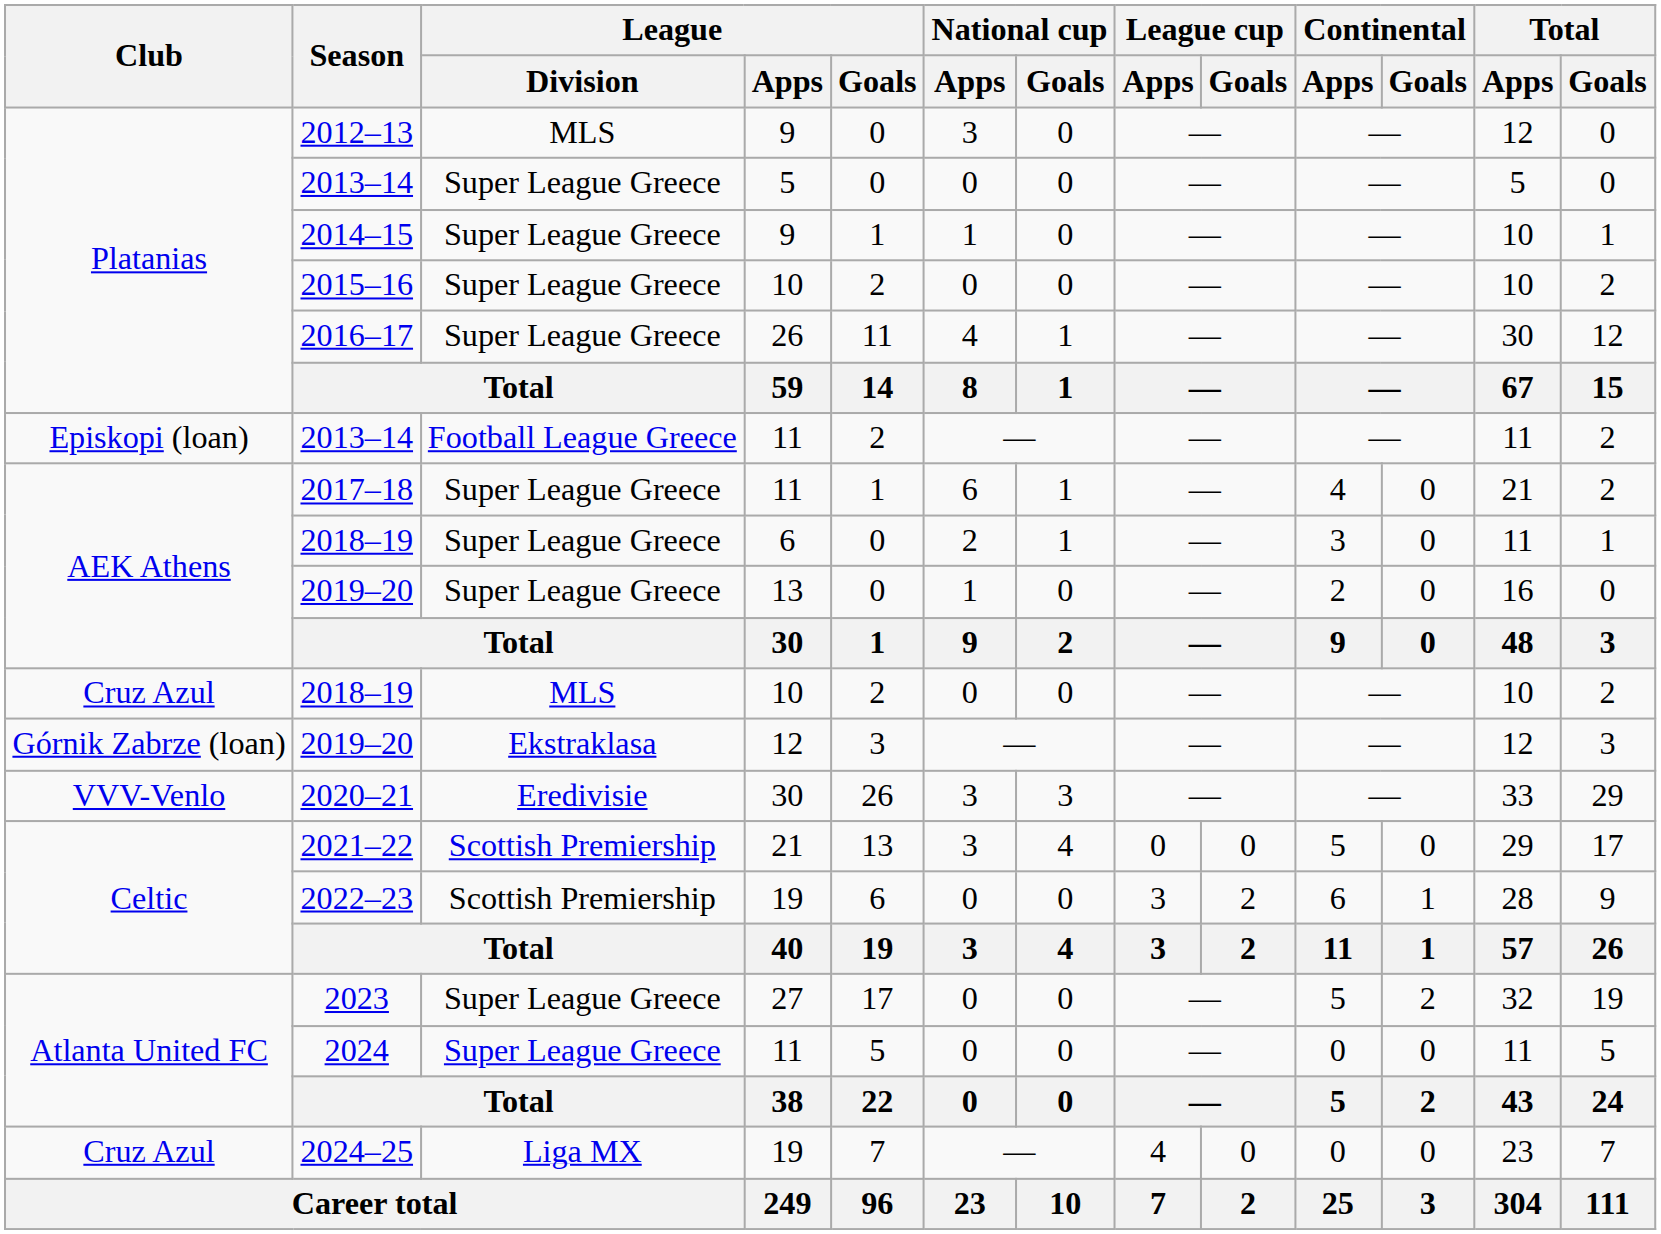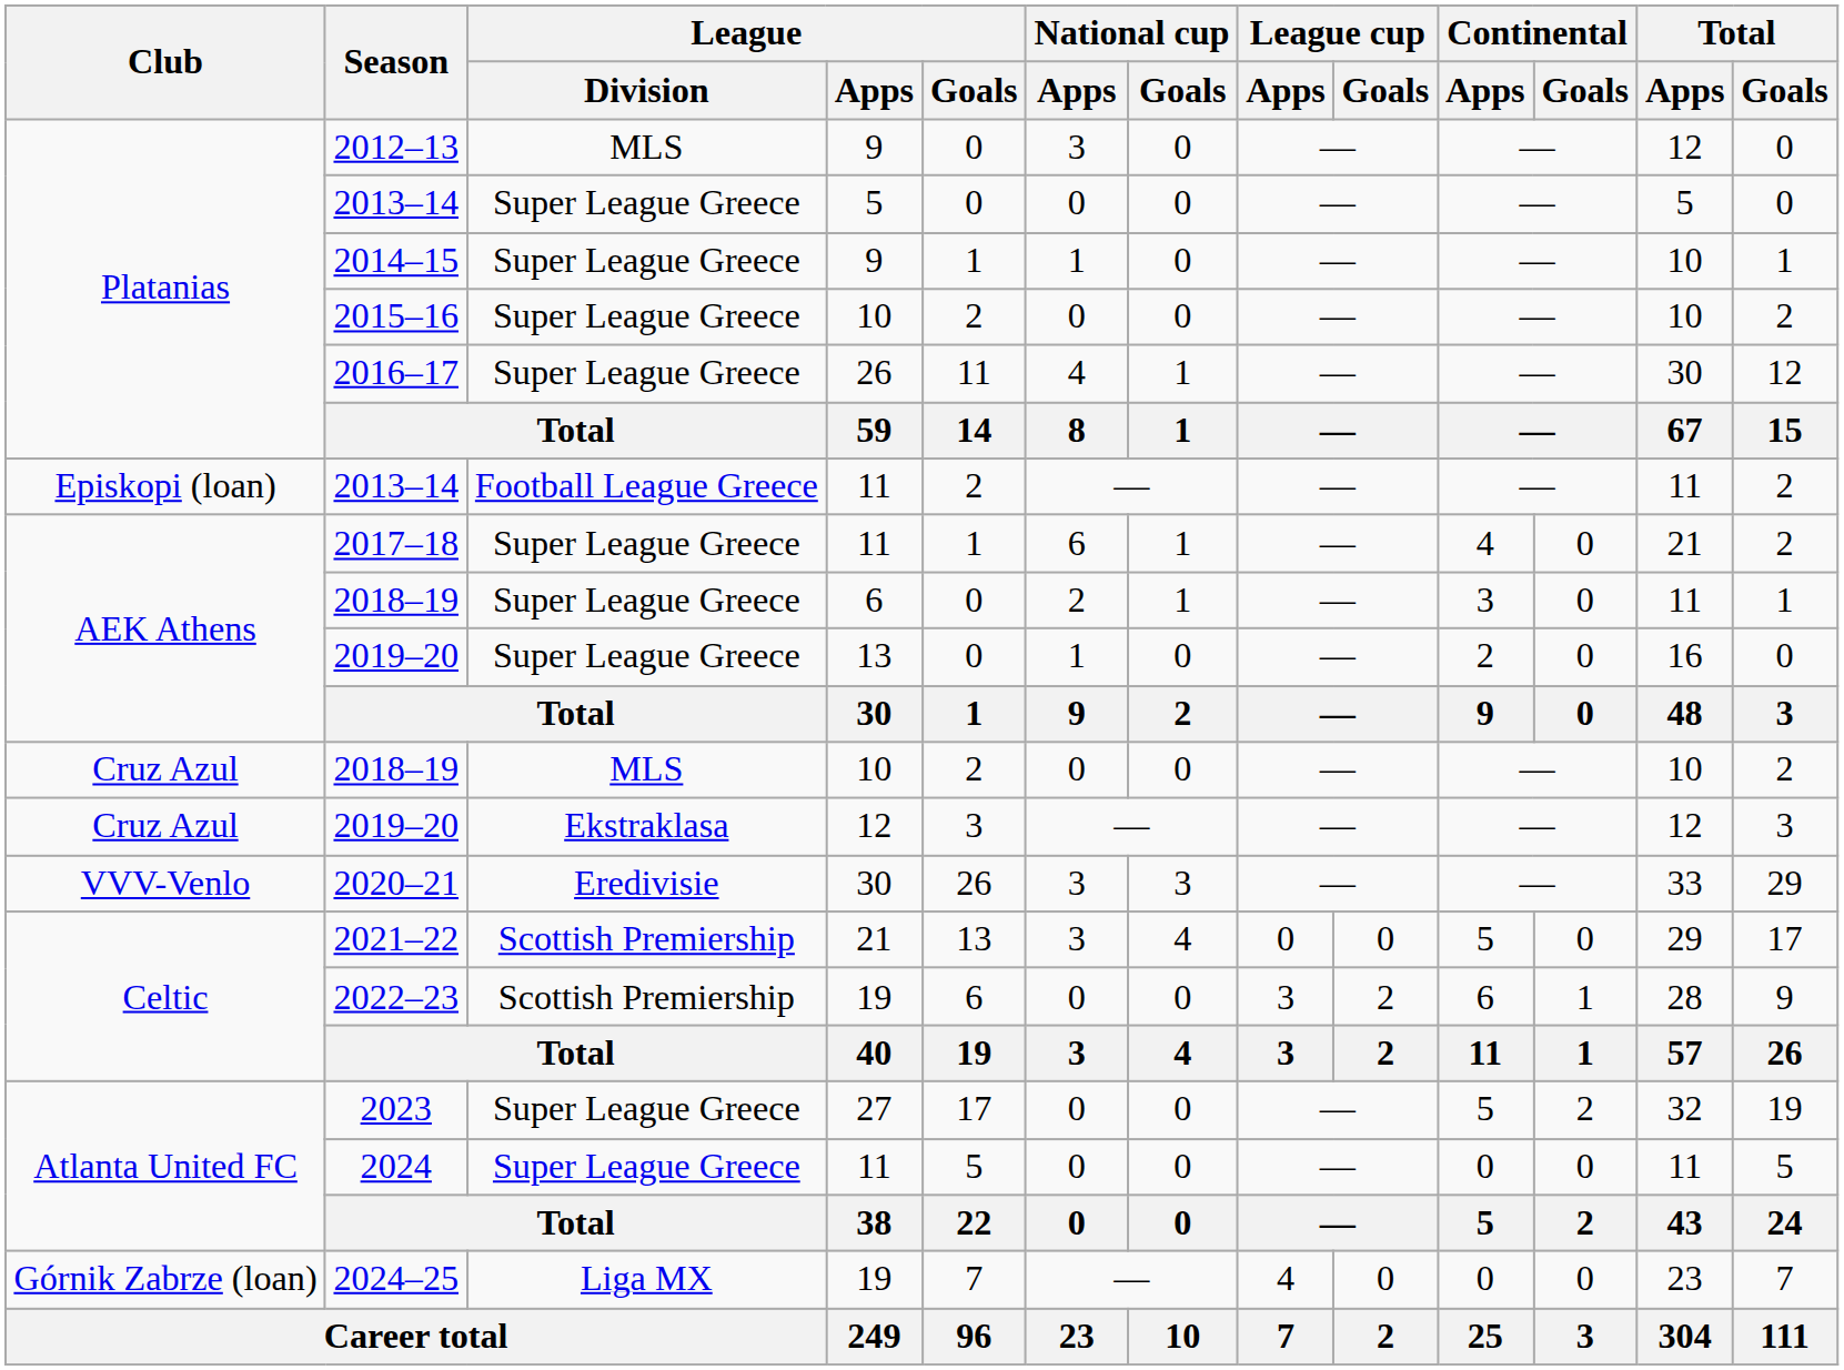 <table class="wikitable" style="text-align:center">
 <tr>
 <th rowspan="2">Club</th>
 <th rowspan="2">Season</th>
 <th colspan="3">League</th>
 <th colspan="2">National cup</th>
 <th colspan="2">League cup</th>
 <th colspan="2">Continental</th>
 <th colspan="2">Total</th>
 </tr>
 <tr>
 <th>Division</th>
 <th>Apps</th>
 <th>Goals</th>
 <th>Apps</th>
 <th>Goals</th>
 <th>Apps</th>
 <th>Goals</th>
 <th>Apps</th>
 <th>Goals</th>
 <th>Apps</th>
 <th>Goals</th>
 </tr>
 <tr>
 <td rowspan="6"><a href='#'>Platanias</a></td>
 <td><a href='#'>2012–13</a></td>
 <td>MLS</td>
 <td>9</td>
 <td>0</td>
 <td>3</td>
 <td>0</td>
 <td colspan="2">—</td>
 <td colspan="2">—</td>
 <td>12</td>
 <td>0</td>
 </tr>
 <tr>
 <td><a href='#'>2013–14</a></td>
 <td>Super League Greece</td>
 <td>5</td>
 <td>0</td>
 <td>0</td>
 <td>0</td>
 <td colspan="2">—</td>
 <td colspan="2">—</td>
 <td>5</td>
 <td>0</td>
 </tr>
 <tr>
 <td><a href='#'>2014–15</a></td>
 <td>Super League Greece</td>
 <td>9</td>
 <td>1</td>
 <td>1</td>
 <td>0</td>
 <td colspan="2">—</td>
 <td colspan="2">—</td>
 <td>10</td>
 <td>1</td>
 </tr>
 <tr>
 <td><a href='#'>2015–16</a></td>
 <td>Super League Greece</td>
 <td>10</td>
 <td>2</td>
 <td>0</td>
 <td>0</td>
 <td colspan="2">—</td>
 <td colspan="2">—</td>
 <td>10</td>
 <td>2</td>
 </tr>
 <tr>
 <td><a href='#'>2016–17</a></td>
 <td>Super League Greece</td>
 <td>26</td>
 <td>11</td>
 <td>4</td>
 <td>1</td>
 <td colspan="2">—</td>
 <td colspan="2">—</td>
 <td>30</td>
 <td>12</td>
 </tr>
 <tr>
 <th colspan="2">Total</th>
 <th>59</th>
 <th>14</th>
 <th>8</th>
 <th>1</th>
 <th colspan="2">—</th>
 <th colspan="2">—</th>
 <th>67</th>
 <th>15</th>
 </tr>
 <tr>
 <td><a href='#'>Episkopi</a> (loan)</td>
 <td><a href='#'>2013–14</a></td>
 <td><a href='#'>Football League Greece</a></td>
 <td>11</td>
 <td>2</td>
 <td colspan="2">—</td>
 <td colspan="2">—</td>
 <td colspan="2">—</td>
 <td>11</td>
 <td>2</td>
 </tr>
 <tr>
 <td rowspan="4"><a href='#'>AEK Athens</a></td>
 <td><a href='#'>2017–18</a></td>
 <td>Super League Greece</td>
 <td>11</td>
 <td>1</td>
 <td>6</td>
 <td>1</td>
 <td colspan="2">—</td>
 <td>4</td>
 <td>0</td>
 <td>21</td>
 <td>2</td>
 </tr>
 <tr>
 <td><a href='#'>2018–19</a></td>
 <td>Super League Greece</td>
 <td>6</td>
 <td>0</td>
 <td>2</td>
 <td>1</td>
 <td colspan="2">—</td>
 <td>3</td>
 <td>0</td>
 <td>11</td>
 <td>1</td>
 </tr>
 <tr>
 <td><a href='#'>2019–20</a></td>
 <td>Super League Greece</td>
 <td>13</td>
 <td>0</td>
 <td>1</td>
 <td>0</td>
 <td colspan="2">—</td>
 <td>2</td>
 <td>0</td>
 <td>16</td>
 <td>0</td>
 </tr>
 <tr>
 <th colspan="2">Total</th>
 <th>30</th>
 <th>1</th>
 <th>9</th>
 <th>2</th>
 <th colspan="2">—</th>
 <th>9</th>
 <th>0</th>
 <th>48</th>
 <th>3</th>
 </tr>
 <tr>
 <td><a href='#'>Cruz Azul</a></td>
 <td><a href='#'>2018–19</a></td>
 <td><a href='#'>MLS</a></td>
 <td>10</td>
 <td>2</td>
 <td>0</td>
 <td>0</td>
 <td colspan="2">—</td>
 <td colspan="2">—</td>
 <td>10</td>
 <td>2</td>
 </tr>
 <tr>
-<td><a href='#'>Górnik Zabrze</a> (loan)</td>
+<td><a href='#'>Cruz Azul</a></td>
 <td><a href='#'>2019–20</a></td>
 <td><a href='#'>Ekstraklasa</a></td>
 <td>12</td>
 <td>3</td>
 <td colspan="2">—</td>
 <td colspan="2">—</td>
 <td colspan="2">—</td>
 <td>12</td>
 <td>3</td>
 </tr>
 <tr>
 <td><a href='#'>VVV-Venlo</a></td>
 <td><a href='#'>2020–21</a></td>
 <td><a href='#'>Eredivisie</a></td>
 <td>30</td>
 <td>26</td>
 <td>3</td>
 <td>3</td>
 <td colspan="2">—</td>
 <td colspan="2">—</td>
 <td>33</td>
 <td>29</td>
 </tr>
 <tr>
 <td rowspan="3"><a href='#'>Celtic</a></td>
 <td><a href='#'>2021–22</a></td>
 <td><a href='#'>Scottish Premiership</a></td>
 <td>21</td>
 <td>13</td>
 <td>3</td>
 <td>4</td>
 <td>0</td>
 <td>0</td>
 <td>5</td>
 <td>0</td>
 <td>29</td>
 <td>17</td>
 </tr>
 <tr>
 <td><a href='#'>2022–23</a></td>
 <td>Scottish Premiership</td>
 <td>19</td>
 <td>6</td>
 <td>0</td>
 <td>0</td>
 <td>3</td>
 <td>2</td>
 <td>6</td>
 <td>1</td>
 <td>28</td>
 <td>9</td>
 </tr>
 <tr>
 <th colspan="2">Total</th>
 <th>40</th>
 <th>19</th>
 <th>3</th>
 <th>4</th>
 <th>3</th>
 <th>2</th>
 <th>11</th>
 <th>1</th>
 <th>57</th>
 <th>26</th>
 </tr>
 <tr>
 <td rowspan="3"><a href='#'>Atlanta United FC</a></td>
 <td><a href='#'>2023</a></td>
 <td>Super League Greece</td>
 <td>27</td>
 <td>17</td>
 <td>0</td>
 <td>0</td>
 <td colspan="2">—</td>
 <td>5</td>
 <td>2</td>
 <td>32</td>
 <td>19</td>
 </tr>
 <tr>
 <td><a href='#'>2024</a></td>
 <td><a href='#'>Super League Greece</a></td>
 <td>11</td>
 <td>5</td>
 <td>0</td>
 <td>0</td>
 <td colspan="2">—</td>
 <td>0</td>
 <td>0</td>
 <td>11</td>
 <td>5</td>
 </tr>
 <tr>
 <th colspan="2">Total</th>
 <th>38</th>
 <th>22</th>
 <th>0</th>
 <th>0</th>
 <th colspan="2">—</th>
 <th>5</th>
 <th>2</th>
 <th>43</th>
 <th>24</th>
 </tr>
 <tr>
-<td><a href='#'>Cruz Azul</a></td>
+<td><a href='#'>Górnik Zabrze</a> (loan)</td>
 <td><a href='#'>2024–25</a></td>
 <td><a href='#'>Liga MX</a></td>
 <td>19</td>
 <td>7</td>
 <td colspan="2">—</td>
 <td>4</td>
 <td>0</td>
 <td>0</td>
 <td>0</td>
 <td>23</td>
 <td>7</td>
 </tr>
 <tr>
 <th colspan="3">Career total</th>
 <th>249</th>
 <th>96</th>
 <th>23</th>
 <th>10</th>
 <th>7</th>
 <th>2</th>
 <th>25</th>
 <th>3</th>
 <th>304</th>
 <th>111</th>
 </tr>
 </table>
